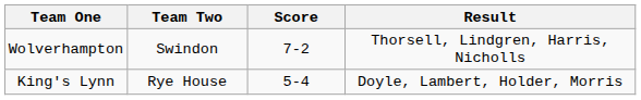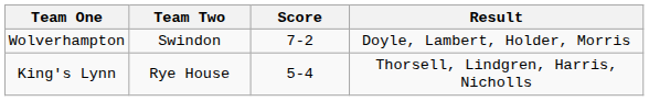 <table class="wikitable" style="text-align: center">
 <tr>
 <th width=100>Team One</th>
 <th width=100>Team Two</th>
 <th width=80>Score</th>
 <th width=250>Result</th>
 </tr>
 <tr>
 <td>Wolverhampton</td>
 <td>Swindon</td>
 <td>7-2</td>
-<td>Thorsell, Lindgren, Harris, Nicholls</td>
+<td>Doyle, Lambert, Holder, Morris</td>
 </tr>
 <tr>
 <td>King's Lynn</td>
 <td>Rye House</td>
 <td>5-4</td>
-<td>Doyle, Lambert, Holder, Morris</td>
+<td>Thorsell, Lindgren, Harris, Nicholls</td>
 </tr>
 </table>
